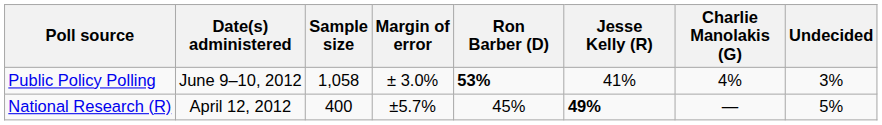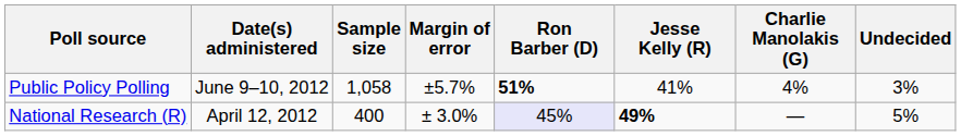 <table class="wikitable">
 <tr>
 <th>Poll source</th>
 <th>Date(s)<br>administered</th>
 <th>Sample<br>size</th>
 <th>Margin of<br>error</th>
 <th style="width:100px;">Ron<br>Barber (D)</th>
 <th style="width:100px;">Jesse<br>Kelly (R)</th>
 <th style="width:100px;">Charlie<br>Manolakis (G)</th>
 <th>Undecided</th>
 </tr>
 <tr>
 <td><a href='#'>Public Policy Polling</a></td>
 <td align=center>June 9–10, 2012</td>
 <td align=center>1,058</td>
-<td align=center>± 3.0%</td>
-<td><strong>53%</strong></td>
+<td align=center>±5.7%</td>
+<td><strong>51%</strong></td>
 <td align=center>41%</td>
 <td align=center>4%</td>
 <td align=center>3%</td>
 </tr>
 <tr>
 <td><a href='#'>National Research (R)</a></td>
 <td align=center>April 12, 2012</td>
 <td align=center>400</td>
-<td align=center>±5.7%</td>
-<td align=center>45%</td>
+<td align=center>± 3.0%</td>
+<td align=center style="background: lavender;">45%</td>
 <td><strong>49%</strong></td>
 <td align=center>—</td>
 <td align=center>5%</td>
 </tr>
 </table>
